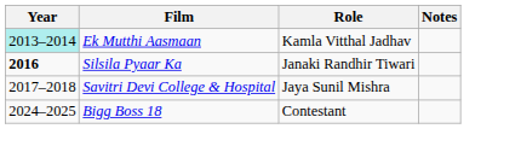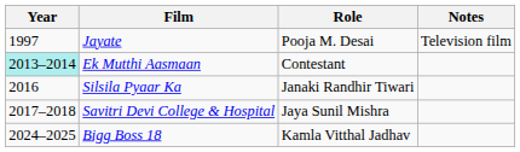 <table class="wikitable sortable">
 <tr>
 <th scope="col">Year</th>
 <th scope="col">Film</th>
 <th scope="col">Role</th>
 <th class="unsortable" scope="col">Notes</th>
 </tr>
 <tr>
+<td>1997</td>
+<td><em><a href='#'>Jayate</a></em></td>
+<td>Pooja M. Desai</td>
+<td>Television film</td>
+</tr>
+<tr>
 <td style="background: paleturquoise;">2013–2014</td>
 <td><em><a href='#'>Ek Mutthi Aasmaan</a></em></td>
-<td>Kamla Vitthal Jadhav</td>
+<td>Contestant</td>
 <td></td>
 </tr>
 <tr>
-<td><strong>2016</strong></td>
+<td>2016</td>
 <td><em><a href='#'>Silsila Pyaar Ka</a></em></td>
 <td>Janaki Randhir Tiwari</td>
 <td></td>
 </tr>
 <tr>
 <td>2017–2018</td>
 <td><em><a href='#'>Savitri Devi College & Hospital</a></em></td>
 <td>Jaya Sunil Mishra</td>
 <td></td>
 </tr>
 <tr>
 <td>2024–2025</td>
 <td><em><a href='#'>Bigg Boss 18</a></em></td>
-<td>Contestant</td>
+<td>Kamla Vitthal Jadhav</td>
 <td></td>
 </tr>
 </table>
